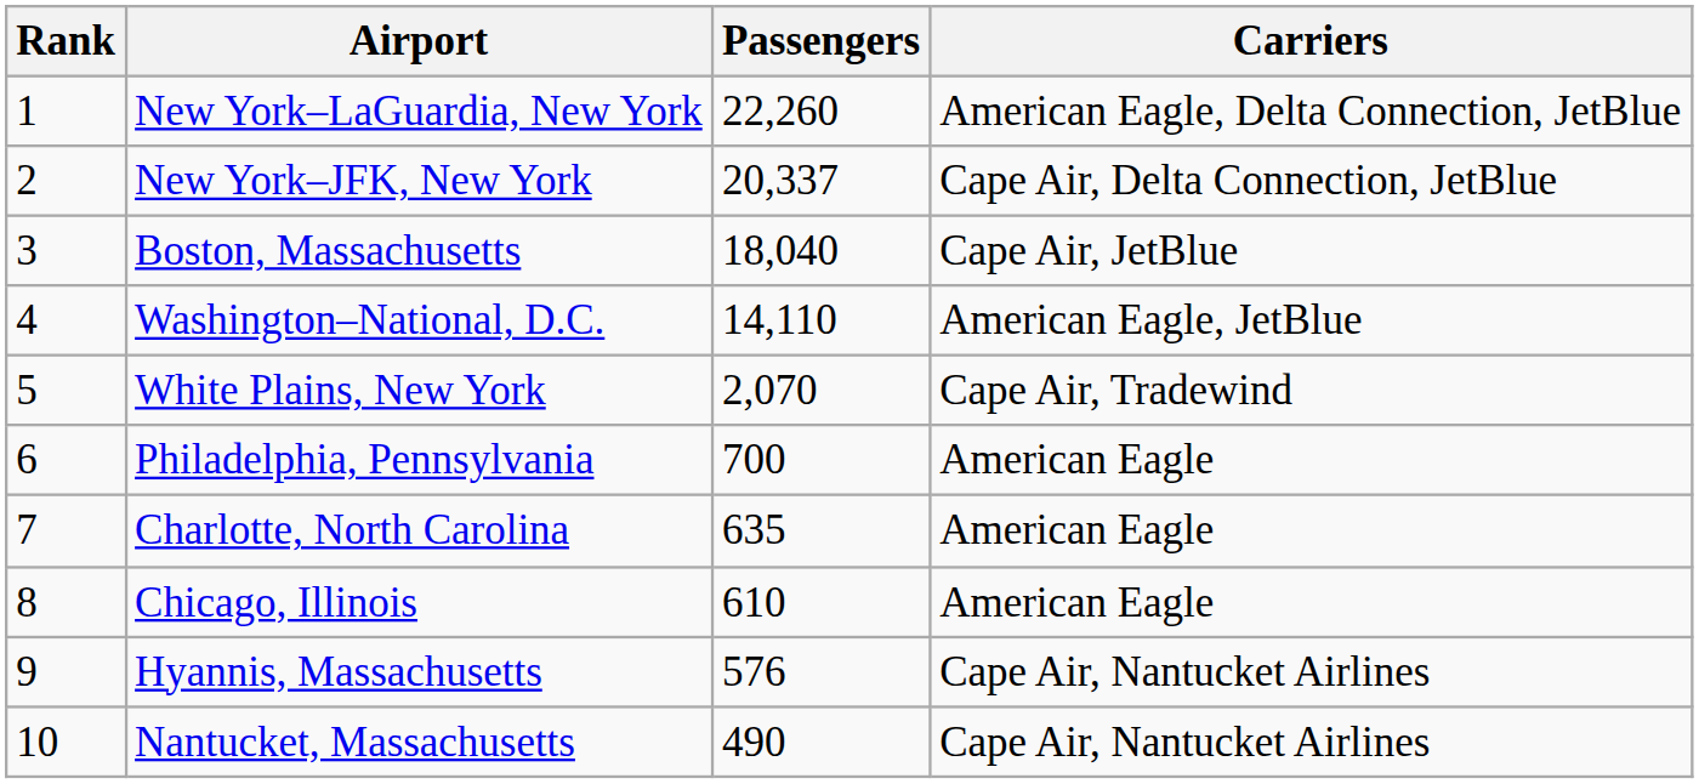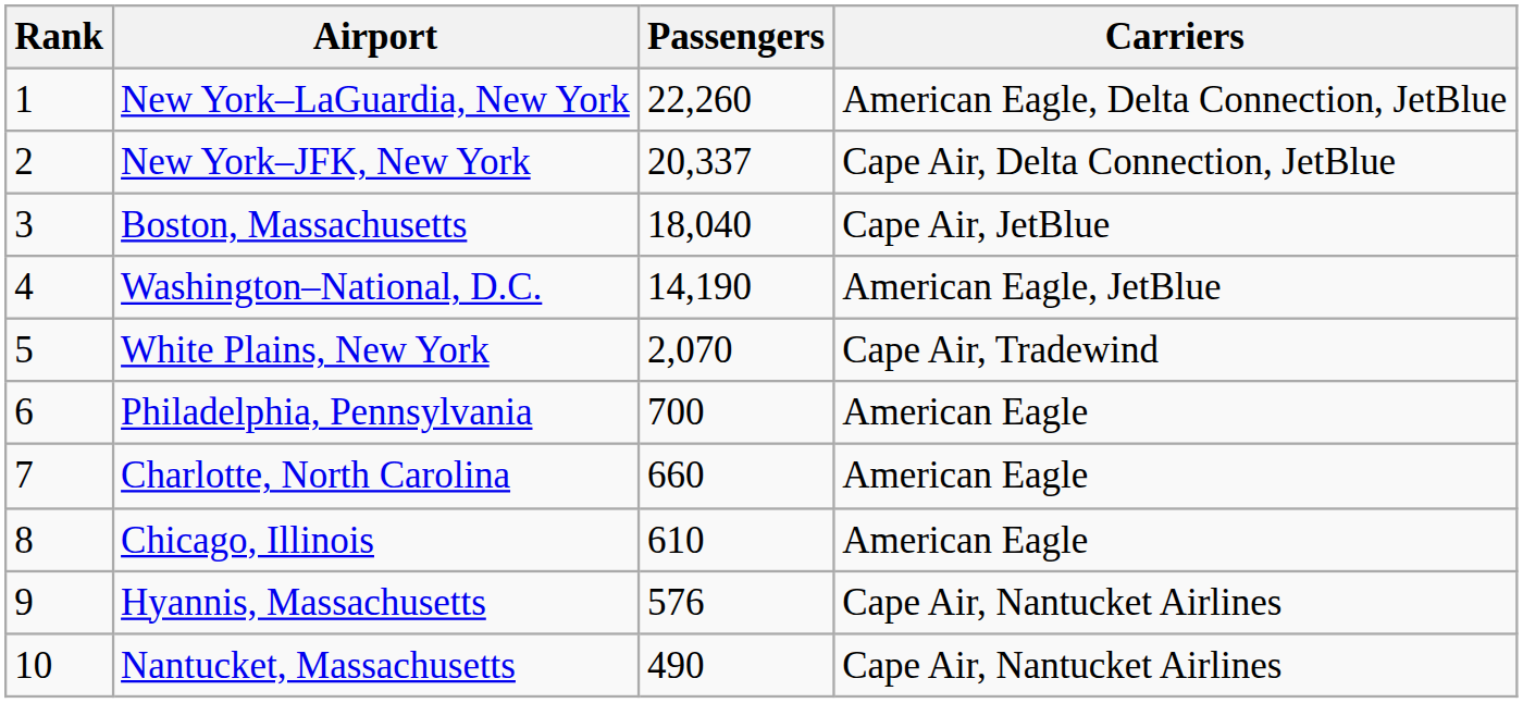 <table class="wikitable sortable" style="font-size: 95%" width= align=>
 <tr>
 <th>Rank</th>
 <th>Airport</th>
 <th>Passengers</th>
 <th>Carriers</th>
 </tr>
 <tr>
 <td>1</td>
 <td> <a href='#'>New York–LaGuardia, New York</a></td>
 <td>22,260</td>
 <td>American Eagle, Delta Connection, JetBlue</td>
 </tr>
 <tr>
 <td>2</td>
 <td> <a href='#'>New York–JFK, New York</a></td>
 <td>20,337</td>
 <td>Cape Air, Delta Connection, JetBlue</td>
 </tr>
 <tr>
 <td>3</td>
 <td> <a href='#'>Boston, Massachusetts</a></td>
 <td>18,040</td>
 <td>Cape Air, JetBlue</td>
 </tr>
 <tr>
 <td>4</td>
 <td> <a href='#'>Washington–National, D.C.</a></td>
-<td>14,110</td>
+<td>14,190</td>
 <td>American Eagle, JetBlue</td>
 </tr>
 <tr>
 <td>5</td>
 <td> <a href='#'>White Plains, New York</a></td>
 <td>2,070</td>
 <td>Cape Air, Tradewind</td>
 </tr>
 <tr>
 <td>6</td>
 <td> <a href='#'> Philadelphia, Pennsylvania</a></td>
 <td>700</td>
 <td>American Eagle</td>
 </tr>
 <tr>
 <td>7</td>
 <td> <a href='#'>Charlotte, North Carolina</a></td>
-<td>635</td>
+<td>660</td>
 <td>American Eagle</td>
 </tr>
 <tr>
 <td>8</td>
 <td> <a href='#'>Chicago, Illinois</a></td>
 <td>610</td>
 <td>American Eagle</td>
 </tr>
 <tr>
 <td>9</td>
 <td> <a href='#'>Hyannis, Massachusetts</a></td>
 <td>576</td>
 <td>Cape Air, Nantucket Airlines</td>
 </tr>
 <tr>
 <td>10</td>
 <td> <a href='#'>Nantucket, Massachusetts</a></td>
 <td>490</td>
 <td>Cape Air, Nantucket Airlines</td>
 </tr>
 </table>
